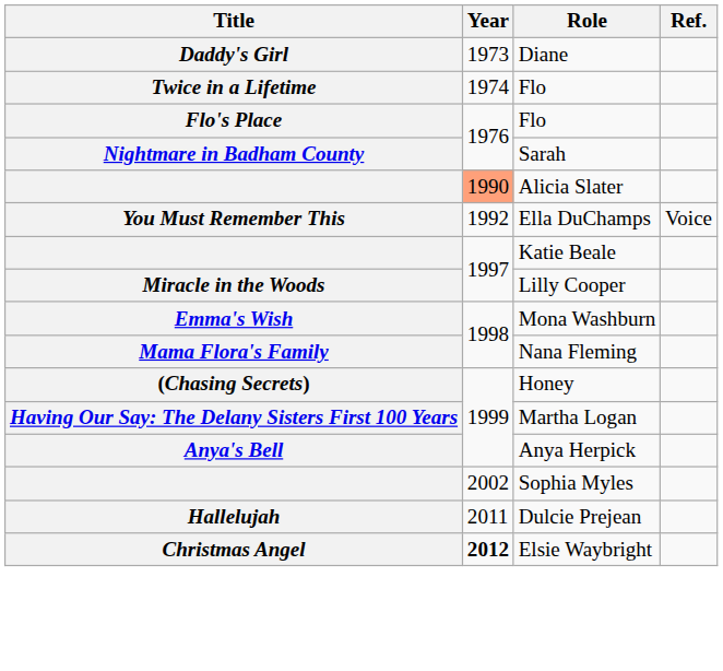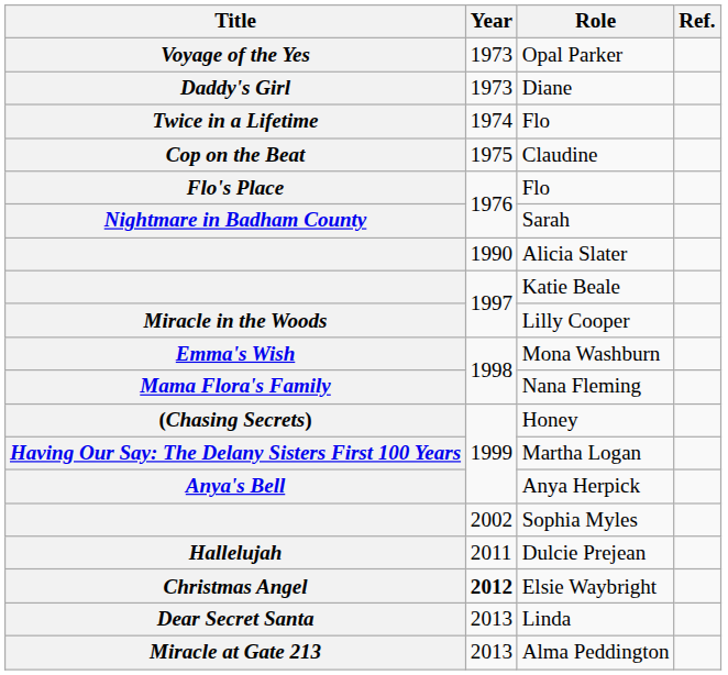 <table class="wikitable sortable plainrowheaders">
 <tr>
 <th scope="col">Title</th>
 <th scope="col">Year</th>
 <th scope="col">Role</th>
 <th scope="col" class="unsortable">Ref.</th>
+</tr>
+<tr>
+<th scope="row"><em>Voyage of the Yes</em></th>
+<td>1973</td>
+<td>Opal Parker</td>
+<td></td>
 </tr>
 <tr>
 <th scope="row"><em>Daddy's Girl</em></th>
 <td>1973</td>
 <td>Diane</td>
 <td></td>
 </tr>
 <tr>
 <th scope="row"><em>Twice in a Lifetime</em></th>
 <td>1974</td>
 <td>Flo</td>
+<td></td>
+</tr>
+<tr>
+<th scope="row"><em>Cop on the Beat</em></th>
+<td>1975</td>
+<td>Claudine</td>
 <td></td>
 </tr>
 <tr>
 <th scope="row"><em>Flo's Place</em></th>
 <td rowspan="2">1976</td>
 <td>Flo</td>
 <td></td>
 </tr>
 <tr>
 <th scope="row"><em><a href='#'>Nightmare in Badham County</a></em></th>
 <td>Sarah</td>
 <td></td>
 </tr>
 <tr>
 <th scope="row"><em></em></th>
-<td style="background: lightsalmon;">1990</td>
+<td>1990</td>
 <td>Alicia Slater</td>
 <td></td>
-</tr>
-<tr>
-<th scope="row"><em>You Must Remember This</em></th>
-<td>1992</td>
-<td>Ella DuChamps</td>
-<td>Voice</td>
 </tr>
 <tr>
 <th scope="row"><em></em></th>
 <td rowspan="2">1997</td>
 <td>Katie Beale</td>
 <td></td>
 </tr>
 <tr>
 <th scope="row"><em>Miracle in the Woods</em></th>
 <td>Lilly Cooper</td>
 <td></td>
 </tr>
 <tr>
 <th scope="row"><em><a href='#'>Emma's Wish</a></em></th>
 <td rowspan="2">1998</td>
 <td>Mona Washburn</td>
 <td></td>
 </tr>
 <tr>
 <th scope="row"><em><a href='#'>Mama Flora's Family</a></em></th>
 <td>Nana Fleming</td>
 <td></td>
 </tr>
 <tr>
 <th scope="row"><em></em> (<em>Chasing Secrets</em>)</th>
 <td rowspan="3">1999</td>
 <td>Honey</td>
 <td></td>
 </tr>
 <tr>
 <th scope="row"><em><a href='#'>Having Our Say: The Delany Sisters First 100 Years</a></em></th>
 <td>Martha Logan</td>
 <td></td>
 </tr>
 <tr>
 <th scope="row"><em><a href='#'>Anya's Bell</a></em></th>
 <td>Anya Herpick</td>
 <td></td>
 </tr>
 <tr>
 <th scope="row"><em></em></th>
 <td>2002</td>
 <td>Sophia Myles</td>
 <td></td>
 </tr>
 <tr>
 <th scope="row"><em>Hallelujah</em></th>
 <td>2011</td>
 <td>Dulcie Prejean</td>
 <td></td>
 </tr>
 <tr>
 <th scope="row"><em>Christmas Angel</em></th>
 <td><strong>2012</strong></td>
 <td>Elsie Waybright</td>
 <td></td>
 </tr>
+<tr>
+<th scope="row"><em>Dear Secret Santa</em></th>
+<td>2013</td>
+<td>Linda</td>
+<td></td>
+</tr>
+<tr>
+<th scope="row"><em>Miracle at Gate 213</em></th>
+<td>2013</td>
+<td>Alma Peddington</td>
+<td></td>
+</tr>
 </table>
